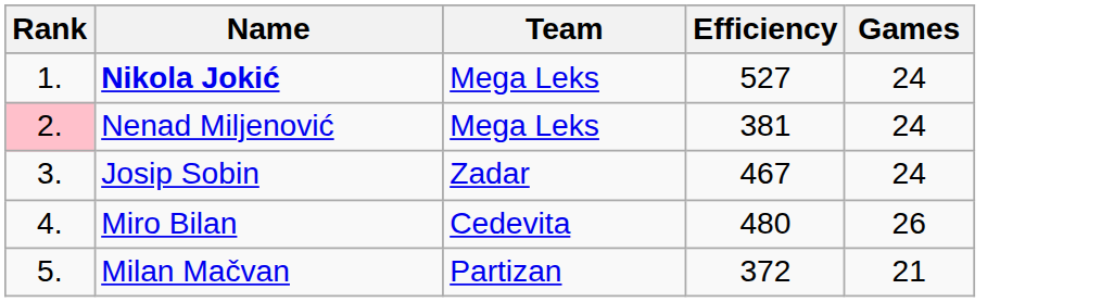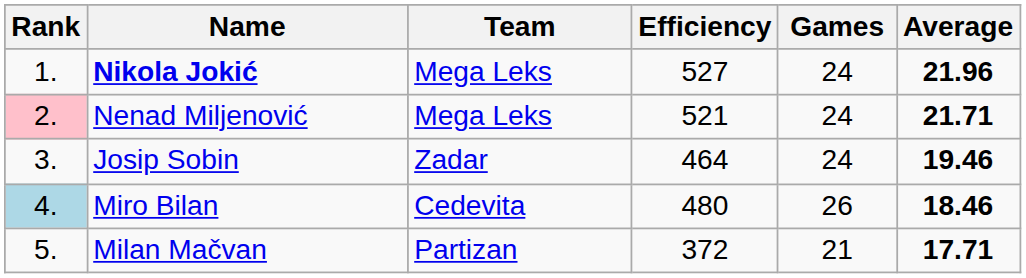 <table class="wikitable" style="text-align: center;">
 <tr>
 <th>Rank</th>
 <th width="175">Name</th>
 <th width="120">Team</th>
 <th width="60">Efficiency</th>
 <th width="60">Games</th>
+<th width="60">Average</th>
 </tr>
 <tr>
 <td>1.</td>
 <td align="left"> <strong><a href='#'>Nikola Jokić</a></strong></td>
 <td align="left"> <a href='#'>Mega Leks</a></td>
 <td>527</td>
 <td>24</td>
+<td><strong>21.96</strong></td>
 </tr>
 <tr>
 <td style="background: pink;">2.</td>
 <td align="left"> <a href='#'>Nenad Miljenović</a></td>
 <td align="left"> <a href='#'>Mega Leks</a></td>
-<td>381</td>
+<td>521</td>
 <td>24</td>
+<td><strong>21.71</strong></td>
 </tr>
 <tr>
 <td>3.</td>
 <td align="left"> <a href='#'>Josip Sobin</a></td>
 <td align="left"> <a href='#'>Zadar</a></td>
-<td>467</td>
+<td>464</td>
 <td>24</td>
+<td><strong>19.46</strong></td>
 </tr>
 <tr>
-<td>4.</td>
+<td style="background: lightblue;">4.</td>
 <td align="left"> <a href='#'>Miro Bilan</a></td>
 <td align="left"> <a href='#'>Cedevita</a></td>
 <td>480</td>
 <td>26</td>
+<td><strong>18.46</strong></td>
 </tr>
 <tr>
 <td>5.</td>
 <td align="left"> <a href='#'>Milan Mačvan</a></td>
 <td align="left"> <a href='#'>Partizan</a></td>
 <td>372</td>
 <td>21</td>
+<td><strong>17.71</strong></td>
 </tr>
 </table>
